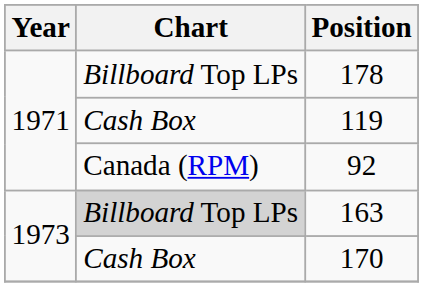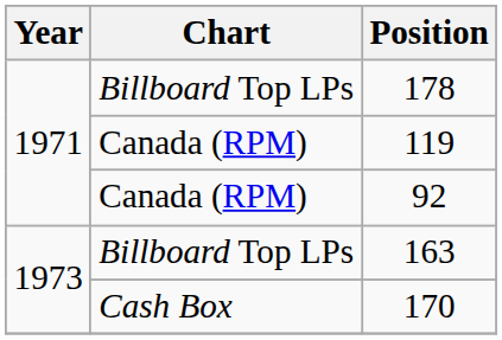 <table class="wikitable">
 <tr>
 <th>Year</th>
 <th>Chart</th>
 <th>Position</th>
 </tr>
 <tr>
 <td rowspan="3">1971</td>
 <td><em>Billboard</em> Top LPs</td>
 <td align="center">178</td>
 </tr>
 <tr>
-<td><em>Cash Box</em></td>
+<td scope="row">Canada (<a href='#'>RPM</a>)</td>
 <td align="center">119</td>
 </tr>
 <tr>
 <td scope="row">Canada (<a href='#'>RPM</a>)</td>
 <td align="center">92</td>
 </tr>
 <tr>
 <td rowspan="2">1973</td>
-<td style="background: lightgrey;"><em>Billboard</em> Top LPs</td>
+<td><em>Billboard</em> Top LPs</td>
 <td align="center">163</td>
 </tr>
 <tr>
 <td><em>Cash Box</em></td>
 <td align="center">170</td>
 </tr>
 <tr>
 </tr>
 </table>
